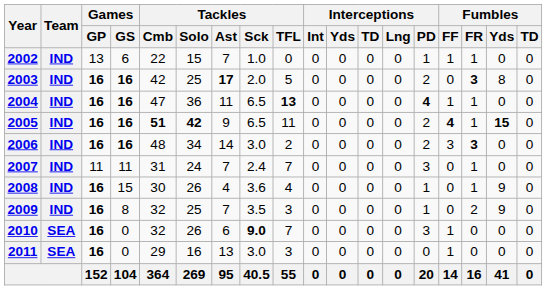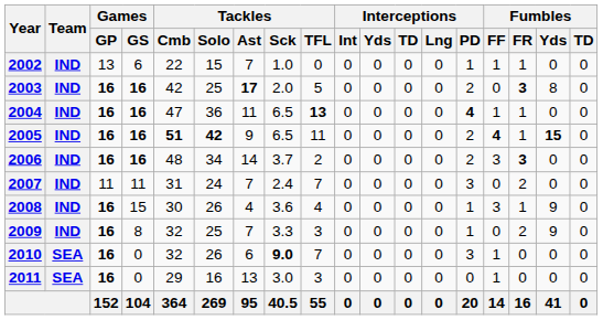 <table class="wikitable" style="text-align:center">
 <tr>
 <th rowspan="2">Year</th>
 <th rowspan="2">Team</th>
 <th colspan="2">Games</th>
 <th colspan="5">Tackles</th>
 <th colspan="5">Interceptions</th>
 <th colspan="4">Fumbles</th>
 </tr>
 <tr>
 <th>GP</th>
 <th>GS</th>
 <th>Cmb</th>
 <th>Solo</th>
 <th>Ast</th>
 <th>Sck</th>
 <th>TFL</th>
 <th>Int</th>
 <th>Yds</th>
 <th>TD</th>
 <th>Lng</th>
 <th>PD</th>
 <th>FF</th>
 <th>FR</th>
 <th>Yds</th>
 <th>TD</th>
 </tr>
 <tr>
 <th><a href='#'>2002</a></th>
 <th><a href='#'>IND</a></th>
 <td>13</td>
 <td>6</td>
 <td>22</td>
 <td>15</td>
 <td>7</td>
 <td>1.0</td>
 <td>0</td>
 <td>0</td>
 <td>0</td>
 <td>0</td>
 <td>0</td>
 <td>1</td>
 <td>1</td>
 <td>1</td>
 <td>0</td>
 <td>0</td>
 </tr>
 <tr>
 <th><a href='#'>2003</a></th>
 <th><a href='#'>IND</a></th>
 <td><strong>16</strong></td>
 <td><strong>16</strong></td>
 <td>42</td>
 <td>25</td>
 <td><strong>17</strong></td>
 <td>2.0</td>
 <td>5</td>
 <td>0</td>
 <td>0</td>
 <td>0</td>
 <td>0</td>
 <td>2</td>
 <td>0</td>
 <td><strong>3</strong></td>
 <td>8</td>
 <td>0</td>
 </tr>
 <tr>
 <th><a href='#'>2004</a></th>
 <th><a href='#'>IND</a></th>
 <td><strong>16</strong></td>
 <td><strong>16</strong></td>
 <td>47</td>
 <td>36</td>
 <td>11</td>
 <td>6.5</td>
 <td><strong>13</strong></td>
 <td>0</td>
 <td>0</td>
 <td>0</td>
 <td>0</td>
 <td><strong>4</strong></td>
 <td>1</td>
 <td>1</td>
 <td>0</td>
 <td>0</td>
 </tr>
 <tr>
 <th><a href='#'>2005</a></th>
 <th><a href='#'>IND</a></th>
 <td><strong>16</strong></td>
 <td><strong>16</strong></td>
 <td><strong>51</strong></td>
 <td><strong>42</strong></td>
 <td>9</td>
 <td>6.5</td>
 <td>11</td>
 <td>0</td>
 <td>0</td>
 <td>0</td>
 <td>0</td>
 <td>2</td>
 <td><strong>4</strong></td>
 <td>1</td>
 <td><strong>15</strong></td>
 <td>0</td>
 </tr>
 <tr>
 <th><a href='#'>2006</a></th>
 <th><a href='#'>IND</a></th>
 <td><strong>16</strong></td>
 <td><strong>16</strong></td>
 <td>48</td>
 <td>34</td>
 <td>14</td>
-<td>3.0</td>
+<td>3.7</td>
 <td>2</td>
 <td>0</td>
 <td>0</td>
 <td>0</td>
 <td>0</td>
 <td>2</td>
 <td>3</td>
 <td><strong>3</strong></td>
 <td>0</td>
 <td>0</td>
 </tr>
 <tr>
 <th><a href='#'>2007</a></th>
 <th><a href='#'>IND</a></th>
 <td>11</td>
 <td>11</td>
 <td>31</td>
 <td>24</td>
 <td>7</td>
 <td>2.4</td>
 <td>7</td>
 <td>0</td>
 <td>0</td>
 <td>0</td>
 <td>0</td>
 <td>3</td>
 <td>0</td>
-<td>1</td>
+<td>2</td>
 <td>0</td>
 <td>0</td>
 </tr>
 <tr>
 <th><a href='#'>2008</a></th>
 <th><a href='#'>IND</a></th>
 <td><strong>16</strong></td>
 <td>15</td>
 <td>30</td>
 <td>26</td>
 <td>4</td>
 <td>3.6</td>
 <td>4</td>
 <td>0</td>
 <td>0</td>
 <td>0</td>
 <td>0</td>
 <td>1</td>
-<td>0</td>
+<td>3</td>
 <td>1</td>
 <td>9</td>
 <td>0</td>
 </tr>
 <tr>
 <th><a href='#'>2009</a></th>
 <th><a href='#'>IND</a></th>
 <td><strong>16</strong></td>
 <td>8</td>
 <td>32</td>
 <td>25</td>
 <td>7</td>
-<td>3.5</td>
+<td>3.3</td>
 <td>3</td>
 <td>0</td>
 <td>0</td>
 <td>0</td>
 <td>0</td>
 <td>1</td>
 <td>0</td>
 <td>2</td>
 <td>9</td>
 <td>0</td>
 </tr>
 <tr>
 <th><a href='#'>2010</a></th>
 <th><a href='#'>SEA</a></th>
 <td><strong>16</strong></td>
 <td>0</td>
 <td>32</td>
 <td>26</td>
 <td>6</td>
 <td><strong>9.0</strong></td>
 <td>7</td>
 <td>0</td>
 <td>0</td>
 <td>0</td>
 <td>0</td>
 <td>3</td>
 <td>1</td>
 <td>0</td>
 <td>0</td>
 <td>0</td>
 </tr>
 <tr>
 <th><a href='#'>2011</a></th>
 <th><a href='#'>SEA</a></th>
 <td><strong>16</strong></td>
 <td>0</td>
 <td>29</td>
 <td>16</td>
 <td>13</td>
 <td>3.0</td>
 <td>3</td>
 <td>0</td>
 <td>0</td>
 <td>0</td>
 <td>0</td>
 <td>0</td>
 <td>1</td>
 <td>0</td>
 <td>0</td>
 <td>0</td>
 </tr>
 <tr>
 <th colspan="2"></th>
 <th>152</th>
 <th>104</th>
 <th>364</th>
 <th>269</th>
 <th>95</th>
 <th>40.5</th>
 <th>55</th>
 <th>0</th>
 <th>0</th>
 <th>0</th>
 <th>0</th>
 <th>20</th>
 <th>14</th>
 <th>16</th>
 <th>41</th>
 <th>0</th>
 </tr>
 </table>
